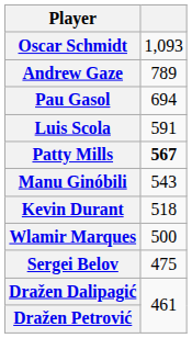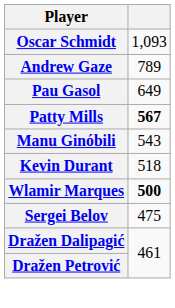 <table class="wikitable sortable plainrowheaders" style="text-align:center; margin-right:1.5em">
 <tr>
 <th scope="col">Player</th>
 <th scope="col"></th>
 </tr>
 <tr>
 <th scope="row"> <a href='#'>Oscar Schmidt</a></th>
 <td>1,093 </td>
 </tr>
 <tr>
 <th scope="row"> <a href='#'>Andrew Gaze</a></th>
 <td>789 </td>
 </tr>
 <tr>
 <th scope="row"> <a href='#'>Pau Gasol</a></th>
-<td>694 </td>
-</tr>
-<tr>
-<th scope="row"> <a href='#'>Luis Scola</a></th>
-<td>591 </td>
+<td>649 </td>
 </tr>
 <tr>
 <th scope="row"> <a href='#'>Patty Mills</a></th>
 <td><strong>567 </strong></td>
 </tr>
 <tr>
 <th scope="row"> <a href='#'>Manu Ginóbili</a></th>
 <td>543 </td>
 </tr>
 <tr>
 <th scope="row"> <a href='#'>Kevin Durant</a></th>
 <td>518 </td>
 </tr>
 <tr>
 <th scope="row"> <a href='#'>Wlamir Marques</a></th>
-<td>500 </td>
+<td><strong>500 </strong></td>
 </tr>
 <tr>
 <th scope="row"> <a href='#'>Sergei Belov</a></th>
 <td>475 </td>
 </tr>
 <tr>
 <th scope="row"> <a href='#'>Dražen Dalipagić</a></th>
 <td rowspan="2">461 </td>
 </tr>
 <tr>
 <th scope="row">  <a href='#'>Dražen Petrović</a> </th>
 </tr>
 </table>
